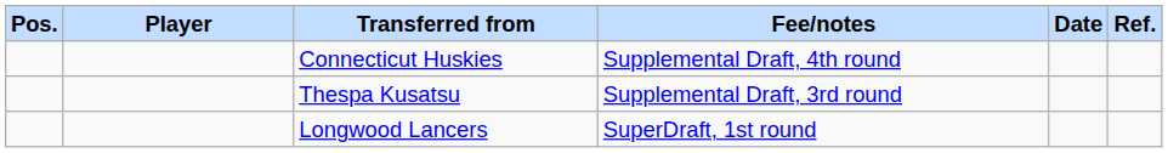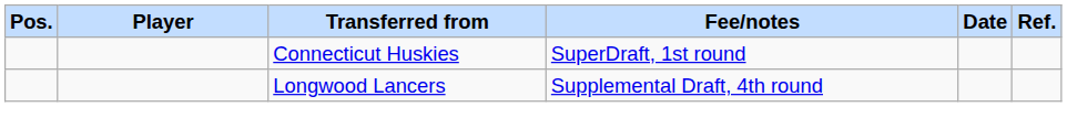 <table class="wikitable sortable" style="text-align:left; font-size:95%;">
 <tr>
 <th style="background:#c2ddff; width:30px;"><strong>Pos.</strong></th>
 <th style="background:#c2ddff; width:150px;"><strong>Player</strong></th>
 <th style="background:#c2ddff; width:200px;"><strong>Transferred from</strong></th>
 <th style="background:#c2ddff; width:300px;"><strong>Fee/notes</strong></th>
 <th style="background:#c2ddff; width:30px;"><strong>Date</strong></th>
 <th style="background:#c2ddff; width:30px;"><strong>Ref.</strong></th>
 </tr>
 <tr>
 <td align=center></td>
 <td></td>
 <td> <a href='#'>Connecticut Huskies</a></td>
-<td><a href='#'>Supplemental Draft, 4th round</a></td>
-<td></td>
-<td></td>
-</tr>
-<tr>
-<td align=center></td>
-<td></td>
-<td> <a href='#'>Thespa Kusatsu</a></td>
-<td><a href='#'>Supplemental Draft, 3rd round</a></td>
+<td><a href='#'>SuperDraft, 1st round</a></td>
 <td></td>
 <td></td>
 </tr>
 <tr>
 <td align=center></td>
 <td></td>
 <td> <a href='#'>Longwood Lancers</a></td>
-<td><a href='#'>SuperDraft, 1st round</a></td>
+<td><a href='#'>Supplemental Draft, 4th round</a></td>
 <td></td>
 <td></td>
 </tr>
 </table>
